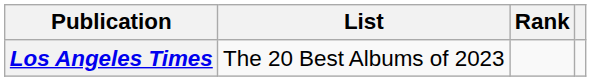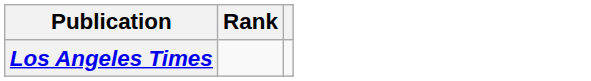 <table class="wikitable sortable plainrowheaders" style="border:none; margin:0;">
 <tr>
 <th scope="col">Publication</th>
-<th scope="col" class="unsortable">List</th>
 <th scope="col" data-sort-type="number">Rank</th>
 <th scope="col" class="unsortable"></th>
 </tr>
 <tr>
 <th scope="row"><em><a href='#'>Los Angeles Times</a></em></th>
-<td>The 20 Best Albums of 2023</td>
 <td></td>
 <td></td>
 </tr>
 </table>
